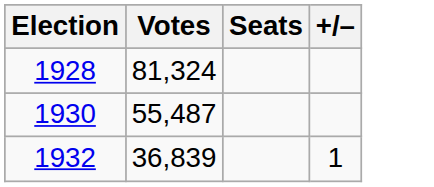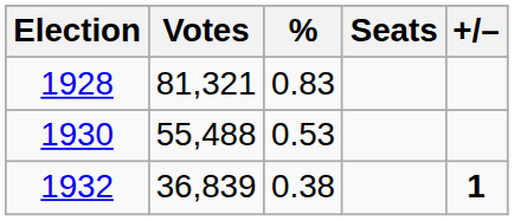 <table class=wikitable style=text-align:center>
 <tr>
 <th>Election</th>
 <th>Votes</th>
+<th>%</th>
 <th>Seats</th>
 <th>+/–</th>
 </tr>
 <tr>
 <td><a href='#'>1928</a></td>
-<td>81,324</td>
+<td>81,321</td>
+<td>0.83</td>
 <td></td>
 <td></td>
 </tr>
 <tr>
 <td><a href='#'>1930</a></td>
-<td>55,487</td>
+<td>55,488</td>
+<td>0.53</td>
 <td></td>
 <td></td>
 </tr>
 <tr>
 <td><a href='#'>1932</a></td>
 <td>36,839</td>
+<td>0.38</td>
 <td></td>
-<td> 1</td>
+<td><strong> 1</strong></td>
 </tr>
 </table>
